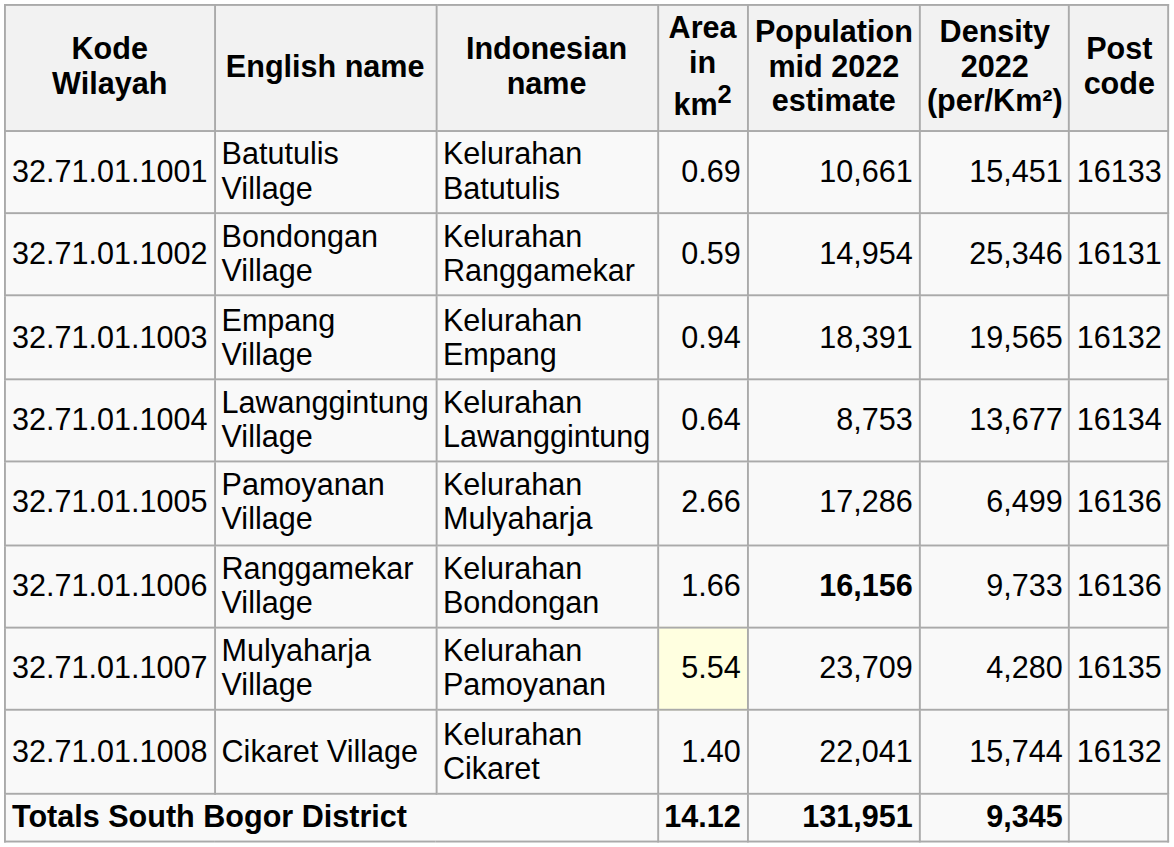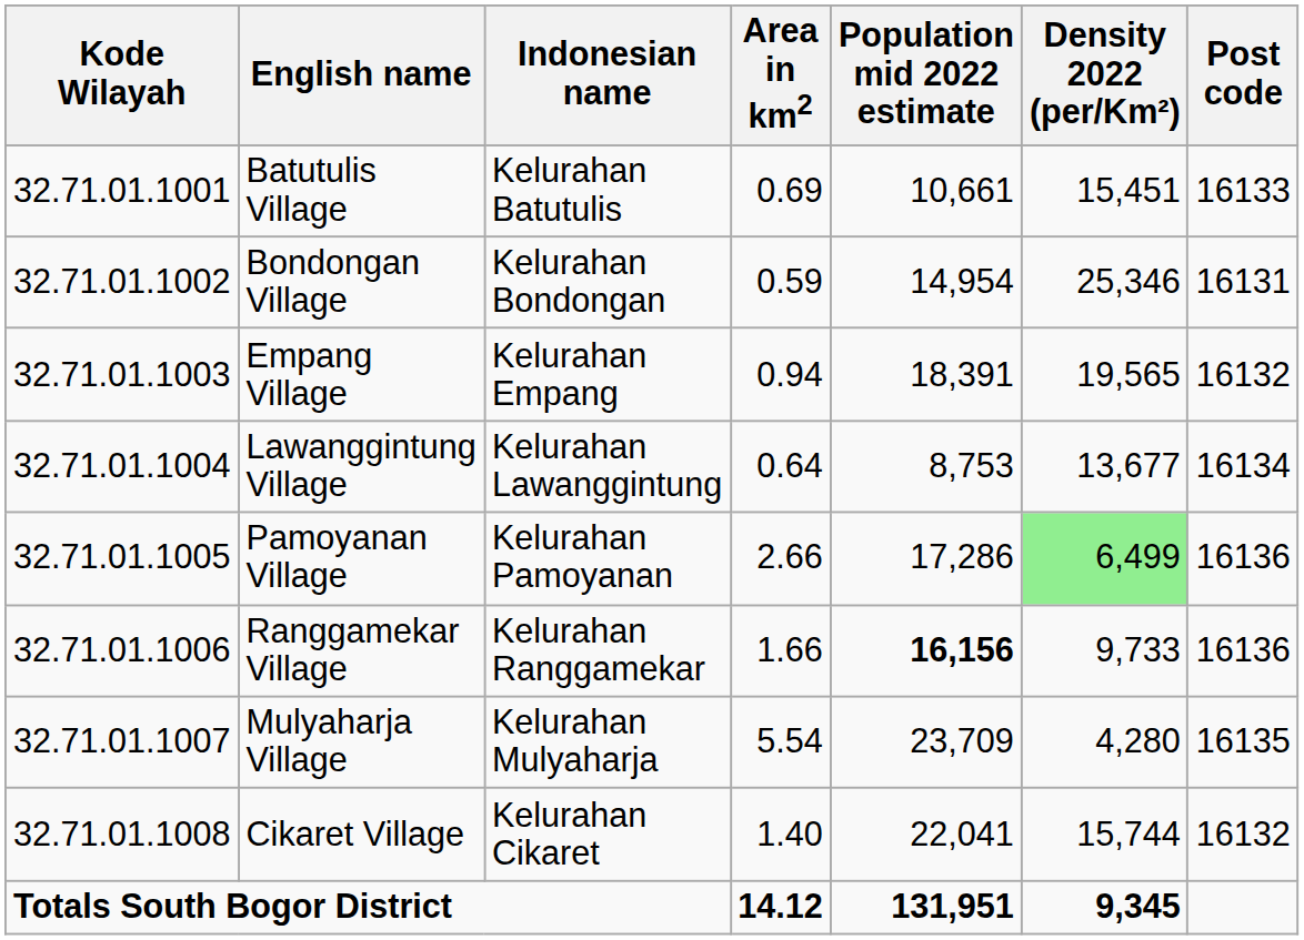 <table Class = "wikitable">
 <tr>
 <th>Kode<br>Wilayah</th>
 <th>English name</th>
 <th>Indonesian name</th>
 <th>Area <br>in<br>km<sup>2</sup></th>
 <th>Population <br>mid 2022<br>estimate</th>
 <th>Density <br>2022<br>(per/Km²)</th>
 <th>Post<br>code</th>
 </tr>
 <tr>
 <td>32.71.01.1001</td>
 <td>Batutulis Village</td>
 <td>Kelurahan Batutulis</td>
 <td align="right">0.69</td>
 <td align="right">10,661</td>
 <td align="right">15,451</td>
 <td>16133</td>
 </tr>
 <tr>
 <td>32.71.01.1002</td>
 <td>Bondongan Village</td>
-<td>Kelurahan Ranggamekar</td>
+<td>Kelurahan Bondongan</td>
 <td align="right">0.59</td>
 <td align="right">14,954</td>
 <td align="right">25,346</td>
 <td>16131</td>
 </tr>
 <tr>
 <td>32.71.01.1003</td>
 <td>Empang Village</td>
 <td>Kelurahan Empang</td>
 <td align="right">0.94</td>
 <td align="right">18,391</td>
 <td align="right">19,565</td>
 <td>16132</td>
 </tr>
 <tr>
 <td>32.71.01.1004</td>
 <td>Lawanggintung Village</td>
 <td>Kelurahan Lawanggintung</td>
 <td align="right">0.64</td>
 <td align="right">8,753</td>
 <td align="right">13,677</td>
 <td>16134</td>
 </tr>
 <tr>
 <td>32.71.01.1005</td>
 <td>Pamoyanan Village</td>
-<td>Kelurahan Mulyaharja</td>
+<td>Kelurahan Pamoyanan</td>
 <td align="right">2.66</td>
 <td align="right">17,286</td>
-<td align="right">6,499</td>
+<td align="right" style="background: lightgreen;">6,499</td>
 <td>16136</td>
 </tr>
 <tr>
 <td>32.71.01.1006</td>
 <td>Ranggamekar Village</td>
-<td>Kelurahan Bondongan</td>
+<td>Kelurahan Ranggamekar</td>
 <td align="right">1.66</td>
 <td align="right"><strong>16,156</strong></td>
 <td align="right">9,733</td>
 <td>16136</td>
 </tr>
 <tr>
 <td>32.71.01.1007</td>
 <td>Mulyaharja Village</td>
-<td>Kelurahan Pamoyanan</td>
-<td align="right" style="background: lightyellow;">5.54</td>
+<td>Kelurahan Mulyaharja</td>
+<td align="right">5.54</td>
 <td align="right">23,709</td>
 <td align="right">4,280</td>
 <td>16135</td>
 </tr>
 <tr>
 <td>32.71.01.1008</td>
 <td>Cikaret Village</td>
 <td>Kelurahan Cikaret</td>
 <td align="right">1.40</td>
 <td align="right">22,041</td>
 <td align="right">15,744</td>
 <td>16132</td>
 </tr>
 <tr>
 <td colspan=3><strong>Totals South Bogor District</strong></td>
 <td align="right"><strong>14.12</strong></td>
 <td align="right"><strong>131,951</strong></td>
 <td align="right"><strong>9,345</strong></td>
 <td></td>
 </tr>
 </table>
